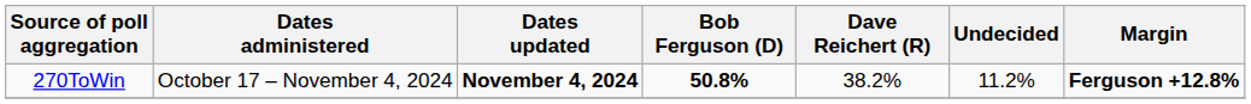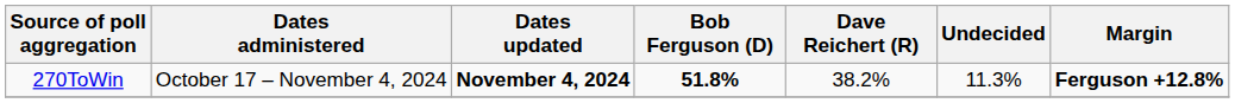 <table class="wikitable sortable" style="text-align:center;font-size:90%;line-height:17px">
 <tr>
 <th>Source of poll<br>aggregation</th>
 <th>Dates<br>administered</th>
 <th>Dates<br>updated</th>
 <th style="width:100px;">Bob<br>Ferguson (D)</th>
 <th style="width:100px;">Dave<br>Reichert (R)</th>
 <th>Undecided<br></th>
 <th>Margin</th>
 </tr>
 <tr>
 <td><a href='#'>270ToWin</a></td>
 <td>October 17 – November 4, 2024</td>
 <td><strong>November 4, 2024</strong></td>
-<td><strong>50.8%</strong></td>
+<td><strong>51.8%</strong></td>
 <td>38.2%</td>
-<td>11.2%</td>
+<td>11.3%</td>
 <td><strong>Ferguson +12.8%</strong></td>
 </tr>
 <tr>
 </tr>
 </table>
